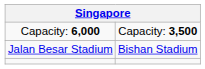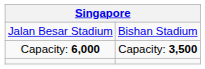 <table class="wikitable" style="margin:1em auto; text-align:center">
 <tr>
 <th colspan=2> <a href='#'>Singapore</a></th>
+</tr>
+<tr>
+<td><a href='#'>Jalan Besar Stadium</a></td>
+<td><a href='#'>Bishan Stadium</a></td>
 </tr>
 <tr>
 <td>Capacity: <strong>6,000</strong></td>
 <td>Capacity: <strong>3,500</strong></td>
 </tr>
 <tr>
-<td><a href='#'>Jalan Besar Stadium</a></td>
-<td><a href='#'>Bishan Stadium</a></td>
-</tr>
-<tr>
 <td></td>
 <td></td>
 </tr>
 </table>
